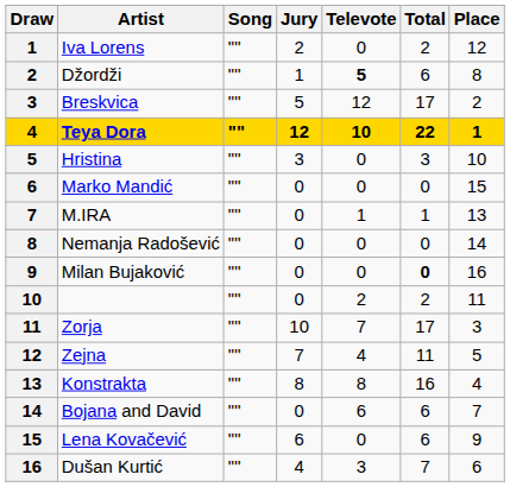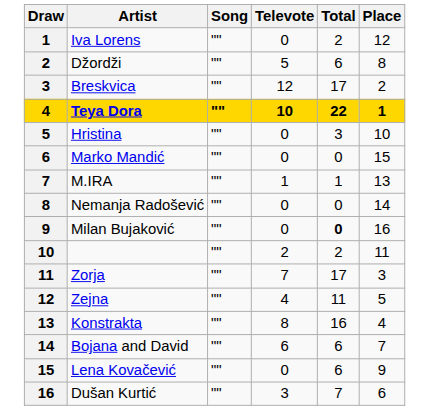 <table class="sortable wikitable plainrowheaders" style="margin: 1em auto 1em auto; text-align:center;">
 <tr>
 <th>Draw</th>
 <th>Artist</th>
 <th>Song</th>
-<th>Jury</th>
 <th>Televote</th>
 <th>Total</th>
 <th>Place</th>
 </tr>
 <tr>
 <th scope="row" style="text-align:center;">1</th>
 <td align="left"><a href='#'>Iva Lorens</a></td>
 <td align="left">""</td>
-<td>2</td>
 <td>0</td>
 <td>2</td>
 <td>12</td>
 </tr>
 <tr>
 <th scope="row" style="text-align:center;">2</th>
 <td align="left">Džordži</td>
 <td align="left">""</td>
-<td>1</td>
-<td><strong>5</strong></td>
+<td>5</td>
 <td>6</td>
 <td>8</td>
 </tr>
 <tr>
 <th scope="row" style="text-align:center;">3</th>
 <td align="left"><a href='#'>Breskvica</a></td>
 <td align="left">""</td>
-<td>5</td>
 <td>12</td>
 <td>17</td>
 <td>2</td>
 </tr>
 <tr style="font-weight:bold; background-color:gold;">
 <th scope="row" style="text-align:center; font-weight:bold; background-color:gold;">4</th>
 <td align="left"><a href='#'>Teya Dora</a></td>
 <td align="left">""</td>
-<td>12</td>
 <td>10</td>
 <td>22</td>
 <td>1</td>
 </tr>
 <tr>
 <th scope="row" style="text-align:center;">5</th>
 <td align="left"><a href='#'>Hristina</a></td>
 <td align="left">""</td>
-<td>3</td>
 <td>0</td>
 <td>3</td>
 <td>10</td>
 </tr>
 <tr>
 <th scope="row" style="text-align:center;">6</th>
 <td align="left"><a href='#'>Marko Mandić</a></td>
 <td align="left">""</td>
 <td>0</td>
 <td>0</td>
-<td>0</td>
 <td>15</td>
 </tr>
 <tr>
 <th scope="row" style="text-align:center;">7</th>
 <td align="left">M.IRA</td>
 <td align="left">""</td>
-<td>0</td>
 <td>1</td>
 <td>1</td>
 <td>13</td>
 </tr>
 <tr>
 <th scope="row" style="text-align:center;">8</th>
 <td align="left">Nemanja Radošević</td>
 <td align="left">""</td>
 <td>0</td>
 <td>0</td>
-<td>0</td>
 <td>14</td>
 </tr>
 <tr>
 <th scope="row" style="text-align:center;">9</th>
 <td align="left">Milan Bujaković</td>
 <td align="left">""</td>
-<td>0</td>
 <td>0</td>
 <td><strong>0</strong></td>
 <td>16</td>
 </tr>
 <tr>
 <th scope="row" style="text-align:center;">10</th>
 <td align="left"></td>
 <td align="left">""</td>
-<td data-sort-value="7.1">0</td>
 <td>2</td>
 <td>2</td>
 <td>11</td>
 </tr>
 <tr>
 <th scope="row" style="text-align:center;">11</th>
 <td align="left"><a href='#'>Zorja</a></td>
 <td align="left">""</td>
-<td>10</td>
 <td>7</td>
 <td>17</td>
 <td>3</td>
 </tr>
 <tr>
 <th scope="row" style="text-align:center;">12</th>
 <td align="left"><a href='#'>Zejna</a></td>
 <td align="left">""</td>
-<td>7</td>
 <td>4</td>
 <td>11</td>
 <td>5</td>
 </tr>
 <tr>
 <th scope="row" style="text-align:center;">13</th>
 <td align="left"><a href='#'>Konstrakta</a></td>
 <td align="left">""</td>
 <td>8</td>
-<td>8</td>
 <td>16</td>
 <td>4</td>
 </tr>
 <tr>
 <th scope="row" style="text-align:center;">14</th>
 <td align="left"><a href='#'>Bojana</a> and David</td>
 <td align="left">""</td>
-<td data-sort-value="3.1">0</td>
 <td>6</td>
 <td>6</td>
 <td>7</td>
 </tr>
 <tr>
 <th scope="row" style="text-align:center;">15</th>
 <td align="left"><a href='#'>Lena Kovačević</a></td>
 <td align="left">""</td>
-<td>6</td>
 <td>0</td>
 <td>6</td>
 <td>9</td>
 </tr>
 <tr>
 <th scope="row" style="text-align:center;">16</th>
 <td align="left">Dušan Kurtić</td>
 <td align="left">""</td>
-<td>4</td>
 <td>3</td>
 <td>7</td>
 <td>6</td>
 </tr>
 </table>
